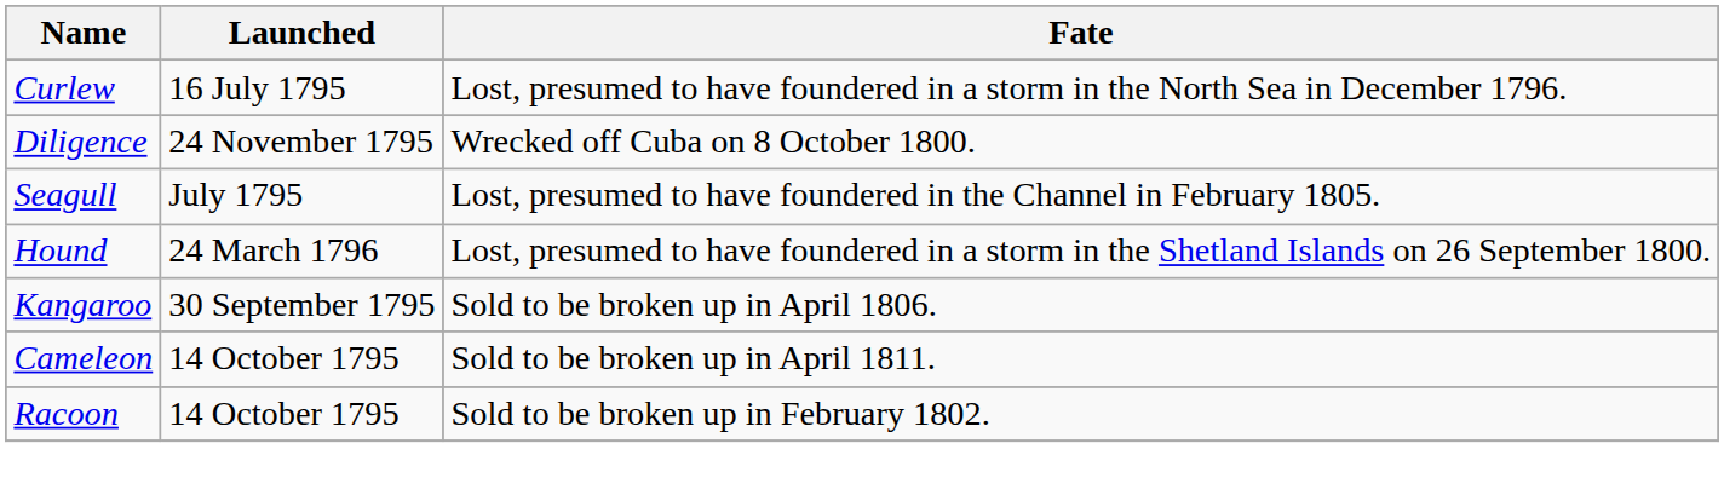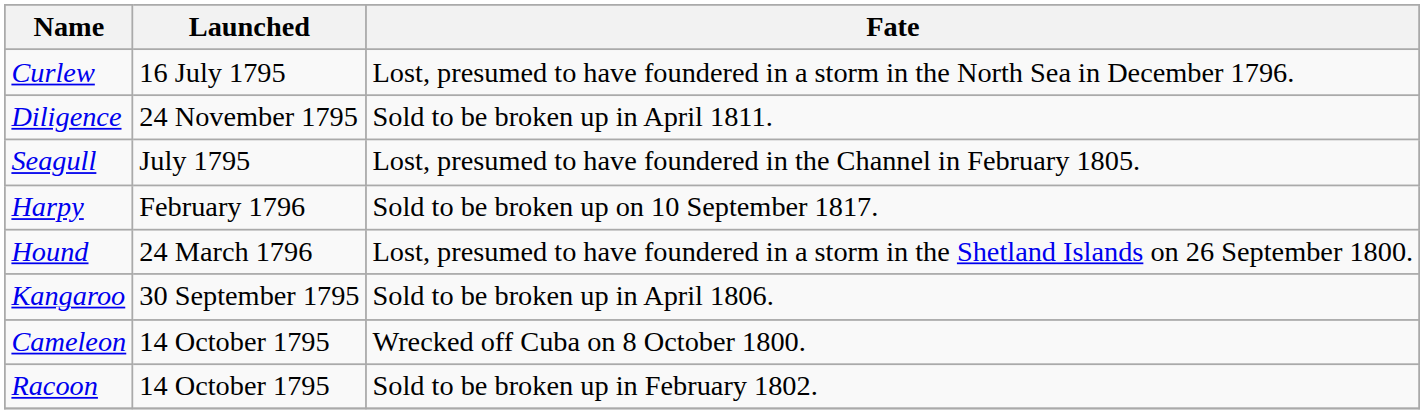 <table class="wikitable" style="text-align:left">
 <tr>
 <th>Name</th>
 <th>Launched</th>
 <th>Fate</th>
 </tr>
 <tr>
 <td><a href='#'><em>Curlew</em></a></td>
 <td>16 July 1795</td>
 <td>Lost, presumed to have foundered in a storm in the North Sea in December 1796.</td>
 </tr>
 <tr>
 <td><a href='#'><em>Diligence</em></a></td>
 <td>24 November 1795</td>
-<td>Wrecked off Cuba on 8 October 1800.</td>
+<td>Sold to be broken up in April 1811.</td>
 </tr>
 <tr>
 <td><a href='#'><em>Seagull</em></a></td>
 <td>July 1795</td>
 <td>Lost, presumed to have foundered in the Channel in February 1805.</td>
+</tr>
+<tr>
+<td><a href='#'><em>Harpy</em></a></td>
+<td>February 1796</td>
+<td>Sold to be broken up on 10 September 1817.</td>
 </tr>
 <tr>
 <td><a href='#'><em>Hound</em></a></td>
 <td>24 March 1796</td>
 <td>Lost, presumed to have foundered in a storm in the <a href='#'>Shetland Islands</a> on 26 September 1800.</td>
 </tr>
 <tr>
 <td><a href='#'><em>Kangaroo</em></a></td>
 <td>30 September 1795</td>
 <td>Sold to be broken up in April 1806.</td>
 </tr>
 <tr>
 <td><a href='#'><em>Cameleon</em></a></td>
 <td>14 October 1795</td>
-<td>Sold to be broken up in April 1811.</td>
+<td>Wrecked off Cuba on 8 October 1800.</td>
 </tr>
 <tr>
 <td><a href='#'><em>Racoon</em></a></td>
 <td>14 October 1795</td>
 <td>Sold to be broken up in February 1802.</td>
 </tr>
 <tr>
 </tr>
 </table>
